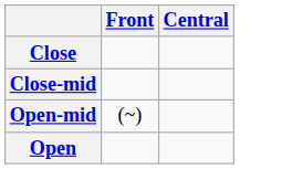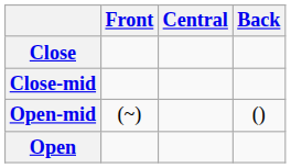 <table class="wikitable" style="text-align: center;">
 <tr>
 <th></th>
 <th><a href='#'>Front</a></th>
 <th><a href='#'>Central</a></th>
+<th><a href='#'>Back</a></th>
 </tr>
 <tr>
 <th><a href='#'>Close</a></th>
+<td></td>
 <td></td>
 <td></td>
 </tr>
 <tr>
 <th><a href='#'>Close-mid</a></th>
 <td></td>
 <td></td>
+<td></td>
 </tr>
 <tr>
 <th><a href='#'>Open-mid</a></th>
 <td>(~)</td>
 <td></td>
+<td>()</td>
 </tr>
 <tr>
 <th><a href='#'>Open</a></th>
 <td></td>
 <td></td>
+<td></td>
 </tr>
 </table>
